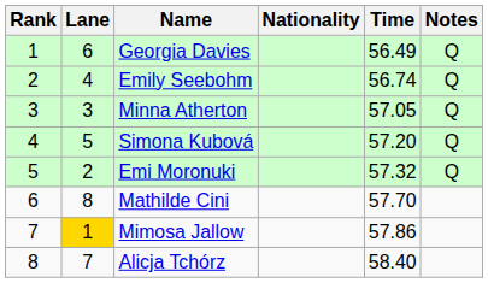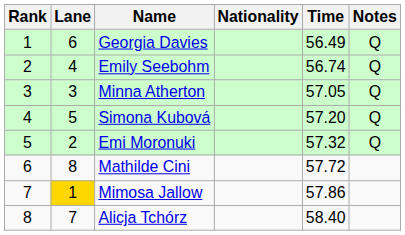 <table class="wikitable sortable" style="text-align:center">
 <tr>
 <th>Rank</th>
 <th>Lane</th>
 <th>Name</th>
 <th>Nationality</th>
 <th>Time</th>
 <th>Notes</th>
 </tr>
 <tr bgcolor=ccffcc>
 <td>1</td>
 <td>6</td>
 <td align=left><a href='#'>Georgia Davies</a></td>
 <td align=left></td>
 <td>56.49</td>
 <td>Q</td>
 </tr>
 <tr bgcolor=ccffcc>
 <td>2</td>
 <td>4</td>
 <td align=left><a href='#'>Emily Seebohm</a></td>
 <td align=left></td>
 <td>56.74</td>
 <td>Q</td>
 </tr>
 <tr bgcolor=ccffcc>
 <td>3</td>
 <td>3</td>
 <td align=left><a href='#'>Minna Atherton</a></td>
 <td align=left></td>
 <td>57.05</td>
 <td>Q</td>
 </tr>
 <tr bgcolor=ccffcc>
 <td>4</td>
 <td>5</td>
 <td align=left><a href='#'>Simona Kubová</a></td>
 <td align=left></td>
 <td>57.20</td>
 <td>Q</td>
 </tr>
 <tr bgcolor=ccffcc>
 <td>5</td>
 <td>2</td>
 <td align=left><a href='#'>Emi Moronuki</a></td>
 <td align=left></td>
 <td>57.32</td>
 <td>Q</td>
 </tr>
 <tr>
 <td>6</td>
 <td>8</td>
 <td align=left><a href='#'>Mathilde Cini</a></td>
 <td align=left></td>
-<td>57.70</td>
+<td>57.72</td>
 <td></td>
 </tr>
 <tr>
 <td>7</td>
 <td style="background: gold;">1</td>
 <td align=left><a href='#'>Mimosa Jallow</a></td>
 <td align=left></td>
 <td>57.86</td>
 <td></td>
 </tr>
 <tr>
 <td>8</td>
 <td>7</td>
 <td align=left><a href='#'>Alicja Tchórz</a></td>
 <td align=left></td>
 <td>58.40</td>
 <td></td>
 </tr>
 </table>
